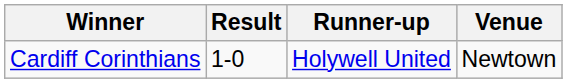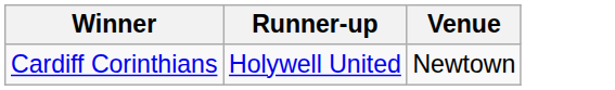 <table class="wikitable">
 <tr>
 <th>Winner</th>
-<th>Result</th>
 <th>Runner-up</th>
 <th>Venue</th>
 </tr>
 <tr>
 <td><a href='#'>Cardiff Corinthians</a></td>
-<td>1-0</td>
 <td><a href='#'>Holywell United</a></td>
 <td>Newtown</td>
 </tr>
 </table>
